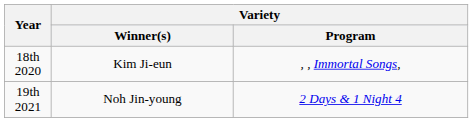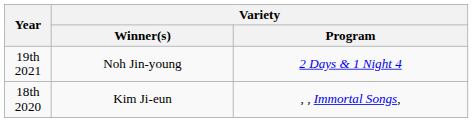 <table class="wikitable" style=text-align:center>
 <tr>
 <th rowspan=2 style="width:50px">Year</th>
 <th colspan=2 style="width:500px">Variety</th>
 </tr>
 <tr style="background:#F0F8FF">
 <th>Winner(s)</th>
 <th>Program</th>
 </tr>
 <tr>
+<td>19th<br>2021</td>
+<td>Noh Jin-young</td>
+<td><em><a href='#'>2 Days & 1 Night 4</a></em></td>
+</tr>
+<tr>
 <td>18th<br>2020</td>
 <td>Kim Ji-eun</td>
 <td><em>, , <a href='#'>Immortal Songs</a>, </em></td>
 </tr>
-<tr>
-<td>19th<br>2021</td>
-<td>Noh Jin-young</td>
-<td><em><a href='#'>2 Days & 1 Night 4</a></em></td>
-</tr>
 </table>
